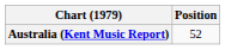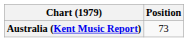 <table class="wikitable sortable plainrowheaders" style="text-align:center">
 <tr>
 <th>Chart (1979)</th>
 <th>Position</th>
 </tr>
 <tr>
 <th scope="row">Australia (<a href='#'>Kent Music Report</a>)</th>
-<td>52</td>
+<td>73</td>
 </tr>
 </table>
